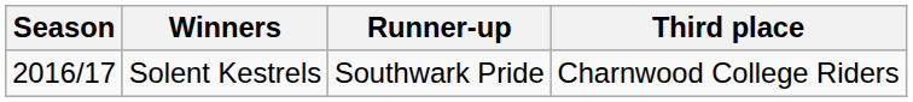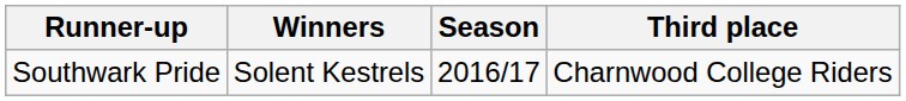 <table class="wikitable" style="text-align:left">
 <tr>
+<th>Runner-up</th>
+<th>Winners</th>
 <th>Season</th>
-<th>Winners</th>
-<th>Runner-up</th>
 <th>Third place</th>
 </tr>
 <tr>
+<td>Southwark Pride</td>
+<td>Solent Kestrels</td>
 <td>2016/17</td>
-<td>Solent Kestrels</td>
-<td>Southwark Pride</td>
 <td>Charnwood College Riders</td>
 </tr>
 </table>
